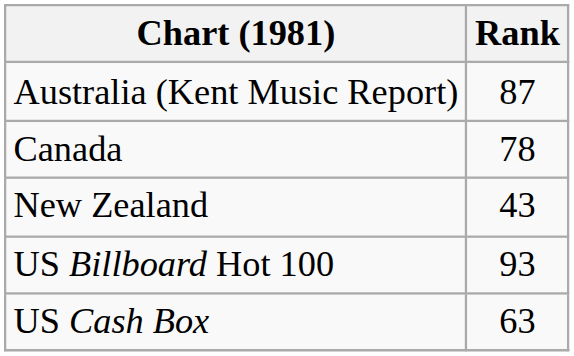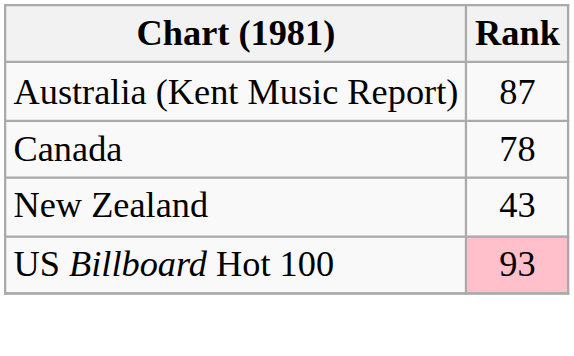 <table class="wikitable sortable">
 <tr>
 <th>Chart (1981)</th>
 <th style="text-align:center;">Rank</th>
 </tr>
 <tr>
 <td>Australia (Kent Music Report)</td>
 <td style="text-align:center;">87</td>
 </tr>
 <tr>
 <td>Canada</td>
 <td style="text-align:center;">78</td>
 </tr>
 <tr>
 <td>New Zealand</td>
 <td align="center">43</td>
 </tr>
 <tr>
 <td>US <em>Billboard</em> Hot 100</td>
-<td style="text-align:center;">93</td>
-</tr>
-<tr>
-<td>US <em>Cash Box</em></td>
-<td style="text-align:center;">63</td>
+<td style="background: pink; text-align:center;">93</td>
 </tr>
 <tr>
 </tr>
 </table>
